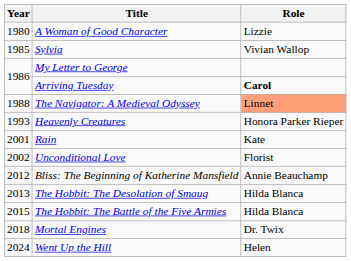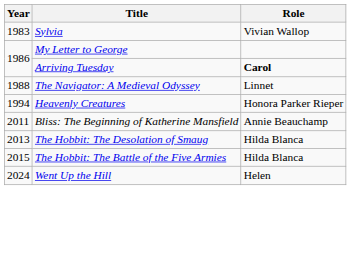 <table class="wikitable sortable">
 <tr>
 <th>Year</th>
 <th>Title</th>
 <th>Role</th>
 </tr>
 <tr>
-<td>1980</td>
-<td><em><a href='#'>A Woman of Good Character</a></em></td>
-<td>Lizzie</td>
-</tr>
-<tr>
-<td>1985</td>
+<td>1983</td>
 <td><em><a href='#'>Sylvia</a></em></td>
 <td>Vivian Wallop</td>
 </tr>
 <tr>
 <td rowspan="2">1986</td>
 <td><em><a href='#'>My Letter to George</a></em></td>
 <td></td>
 </tr>
 <tr>
 <td><em><a href='#'>Arriving Tuesday</a></em></td>
 <td><strong>Carol</strong></td>
 </tr>
 <tr>
 <td>1988</td>
 <td><em><a href='#'>The Navigator: A Medieval Odyssey</a></em></td>
-<td style="background: lightsalmon;">Linnet</td>
+<td>Linnet</td>
 </tr>
 <tr>
-<td>1993</td>
+<td>1994</td>
 <td><em><a href='#'>Heavenly Creatures</a></em></td>
 <td>Honora Parker Rieper</td>
 </tr>
 <tr>
-<td>2001</td>
-<td><em><a href='#'>Rain</a></em></td>
-<td>Kate</td>
-</tr>
-<tr>
-<td>2002</td>
-<td><em><a href='#'>Unconditional Love</a></em></td>
-<td>Florist</td>
-</tr>
-<tr>
-<td>2012</td>
+<td>2011</td>
 <td><em>Bliss: The Beginning of Katherine Mansfield</em></td>
 <td>Annie Beauchamp</td>
 </tr>
 <tr>
 <td>2013</td>
 <td><em><a href='#'>The Hobbit: The Desolation of Smaug</a></em></td>
 <td>Hilda Blanca</td>
 </tr>
 <tr>
 <td>2015</td>
 <td><em><a href='#'>The Hobbit: The Battle of the Five Armies</a></em></td>
 <td>Hilda Blanca</td>
 </tr>
 <tr>
-<td>2018</td>
-<td><em><a href='#'>Mortal Engines</a></em></td>
-<td>Dr. Twix</td>
-</tr>
-<tr>
 <td>2024</td>
 <td><em><a href='#'>Went Up the Hill</a></em></td>
 <td>Helen</td>
 </tr>
 </table>
